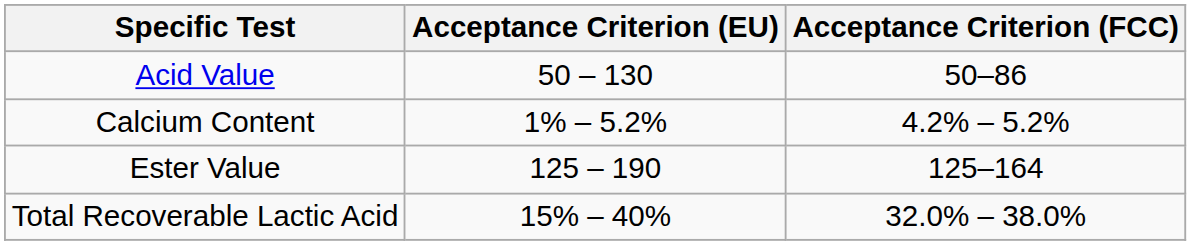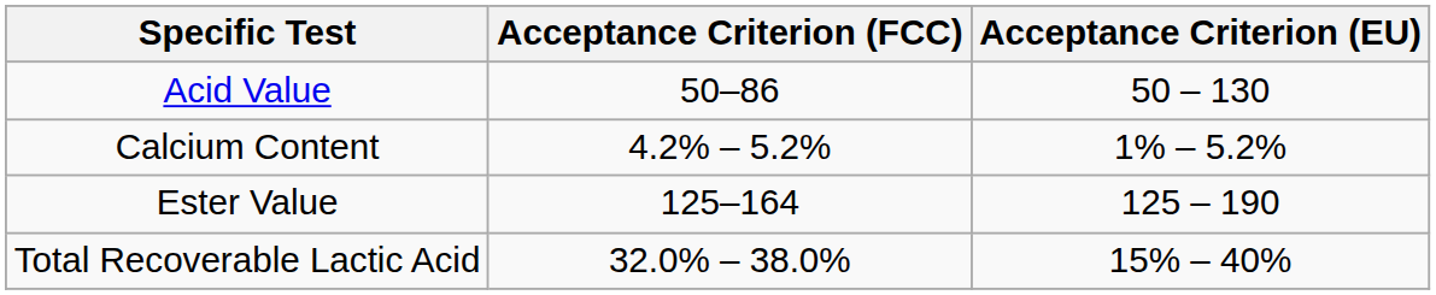 <table class="wikitable">
 <tr align = "center">
 <th>Specific Test</th>
+<th>Acceptance Criterion (FCC)</th>
 <th>Acceptance Criterion (EU)</th>
-<th>Acceptance Criterion (FCC)</th>
 </tr>
 <tr align = "center">
 <td><a href='#'>Acid Value</a></td>
+<td>50–86</td>
 <td>50 – 130</td>
-<td>50–86</td>
 </tr>
 <tr align = "center">
 <td>Calcium Content</td>
+<td>4.2% – 5.2%</td>
 <td>1% – 5.2%</td>
-<td>4.2% – 5.2%</td>
 </tr>
 <tr align = "center">
 <td>Ester Value</td>
+<td>125–164</td>
 <td>125 – 190</td>
-<td>125–164</td>
 </tr>
 <tr align = "center">
 <td>Total Recoverable Lactic Acid</td>
+<td>32.0% – 38.0%</td>
 <td>15% – 40%</td>
-<td>32.0% – 38.0%</td>
 </tr>
 </table>
